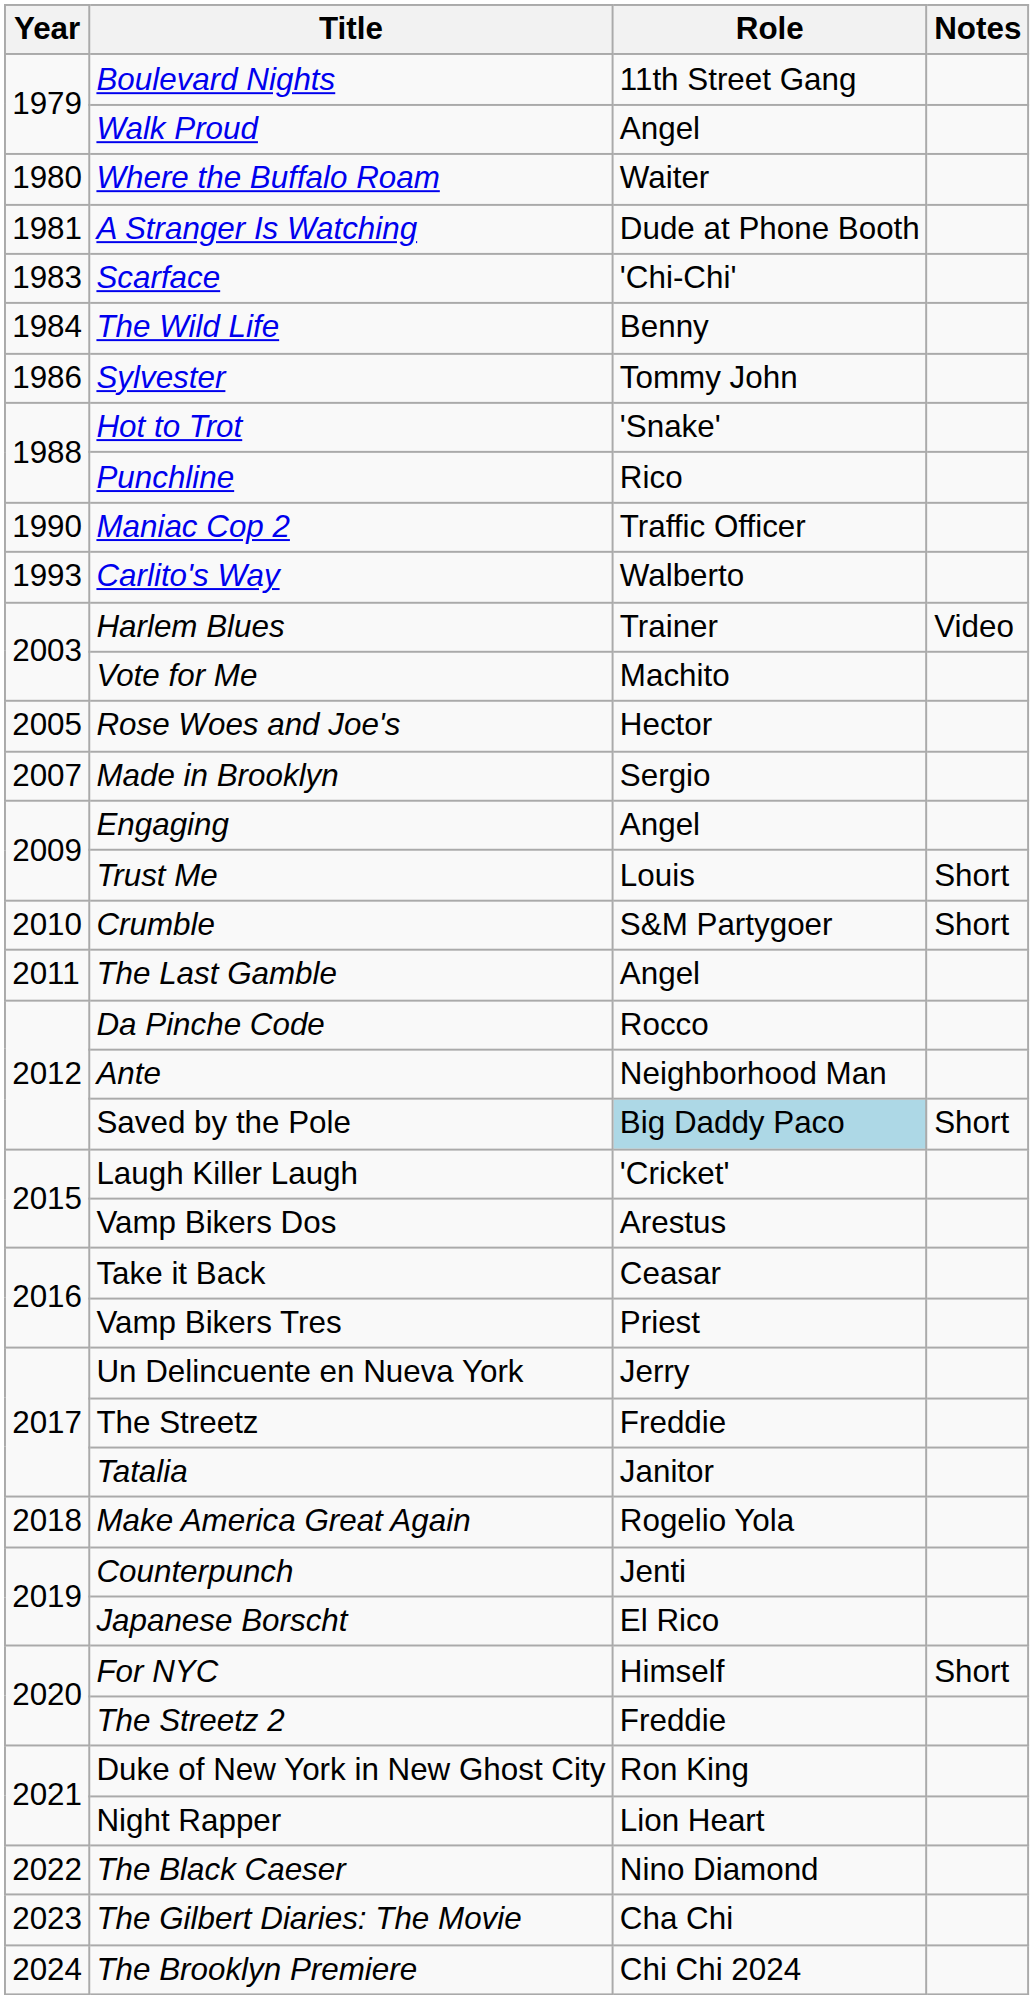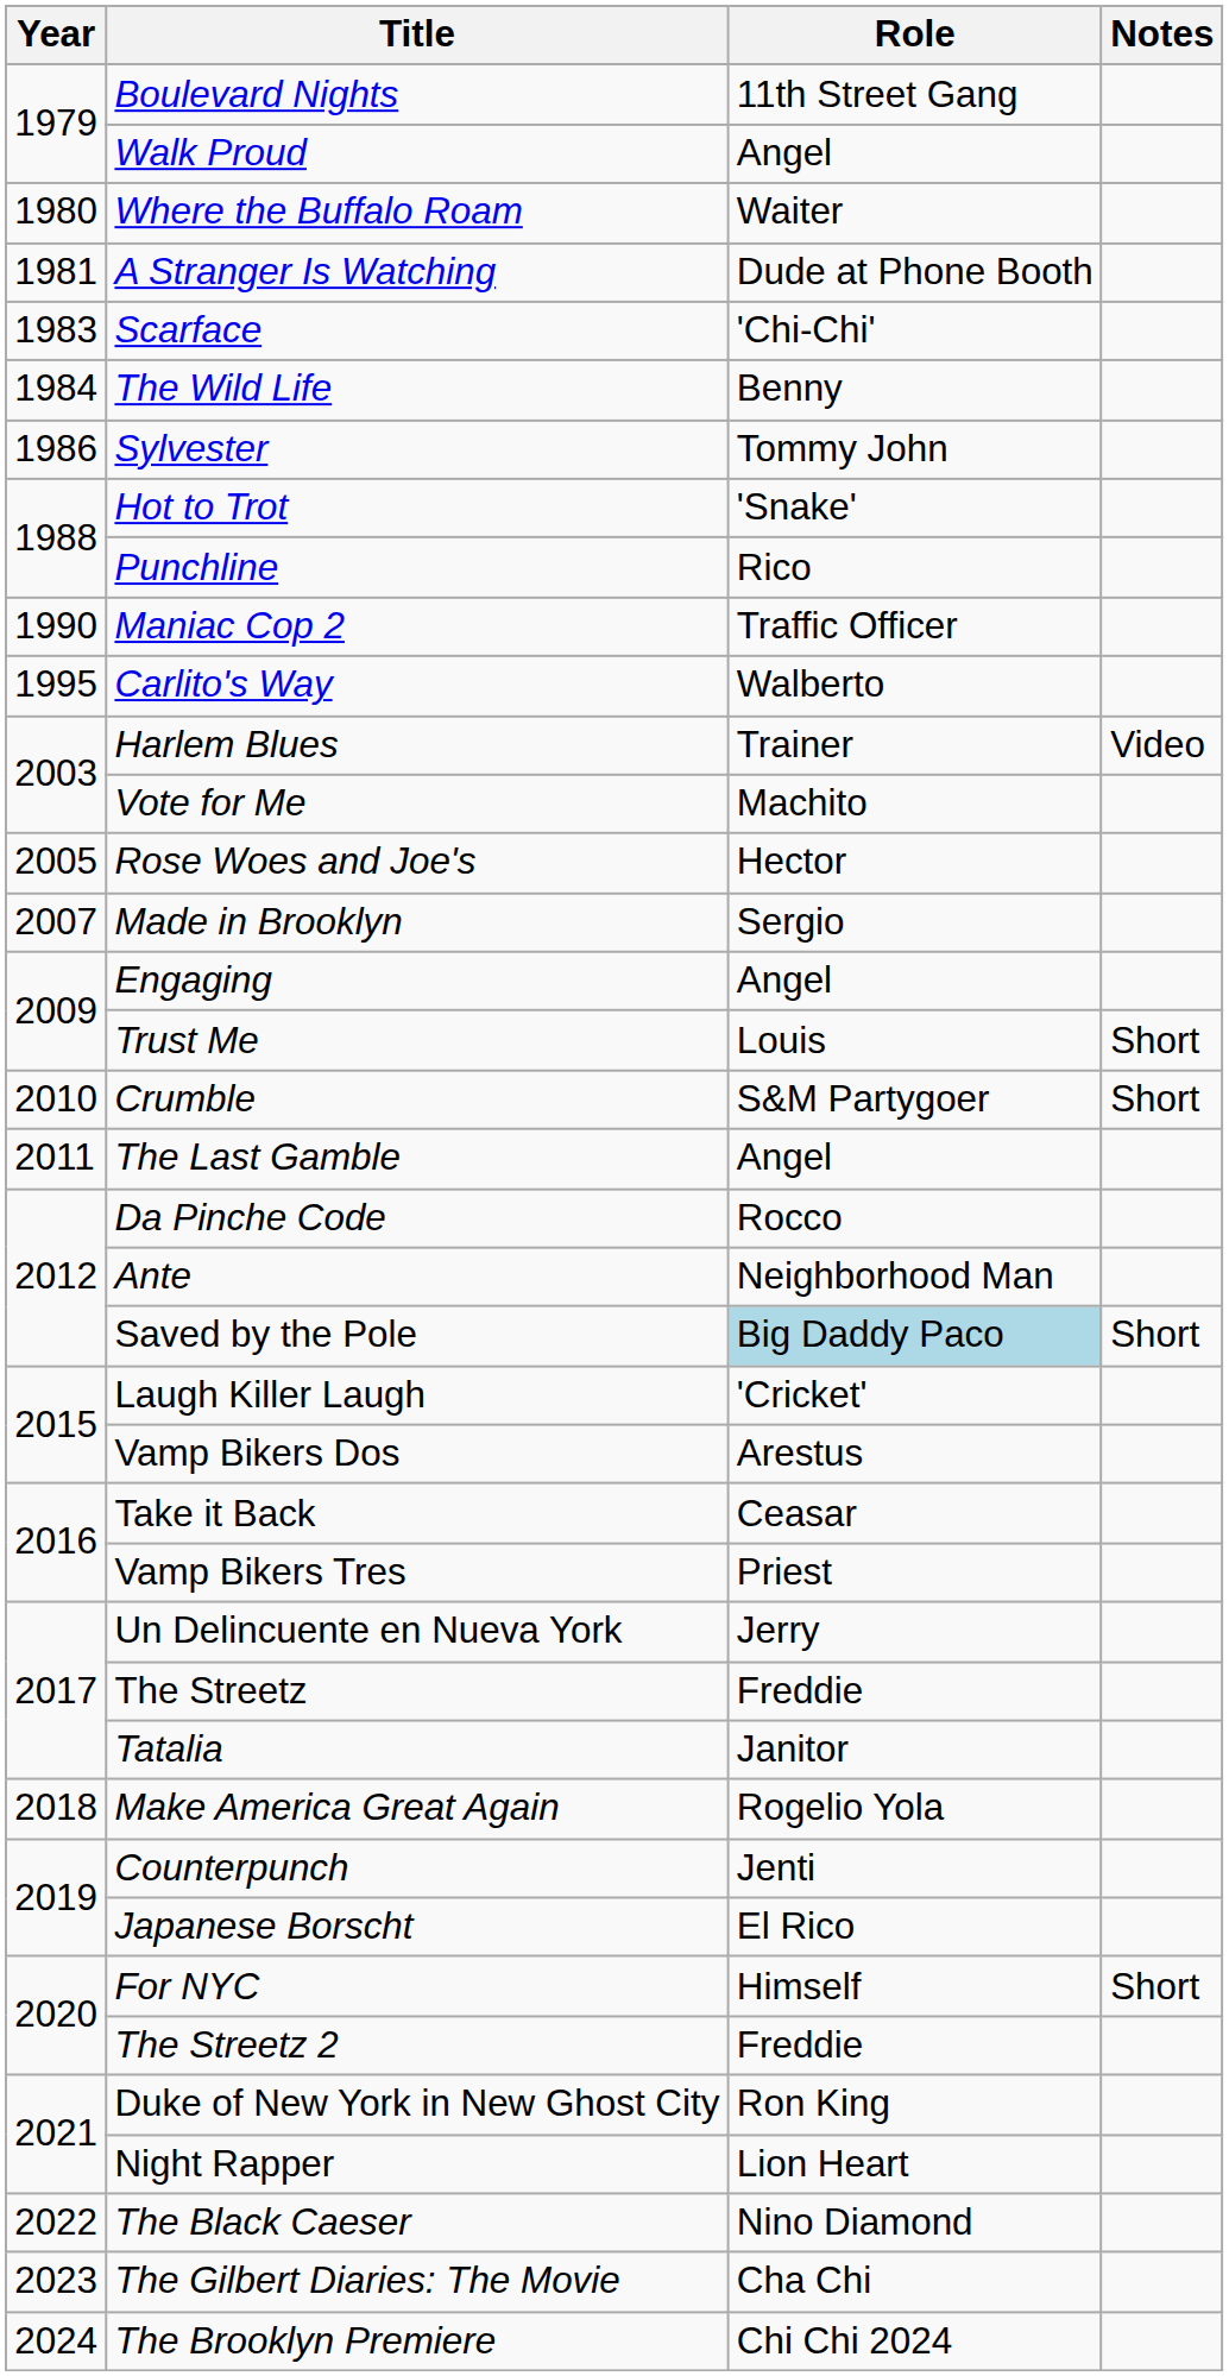 <table class="wikitable plainrowheaders sortable" style="margin-right: 0;">
 <tr>
 <th>Year</th>
 <th>Title</th>
 <th>Role</th>
 <th>Notes</th>
 </tr>
 <tr>
 <td rowspan=2>1979</td>
 <td><em><a href='#'>Boulevard Nights</a></em></td>
 <td>11th Street Gang</td>
 <td></td>
 </tr>
 <tr>
 <td><em><a href='#'>Walk Proud</a></em></td>
 <td>Angel</td>
 <td></td>
 </tr>
 <tr>
 <td>1980</td>
 <td><em><a href='#'>Where the Buffalo Roam</a></em></td>
 <td>Waiter</td>
 <td></td>
 </tr>
 <tr>
 <td>1981</td>
 <td><em><a href='#'>A Stranger Is Watching</a></em></td>
 <td>Dude at Phone Booth</td>
 <td></td>
 </tr>
 <tr>
 <td>1983</td>
 <td><em><a href='#'>Scarface</a></em></td>
 <td>'Chi-Chi'</td>
 <td></td>
 </tr>
 <tr>
 <td>1984</td>
 <td><em><a href='#'>The Wild Life</a></em></td>
 <td>Benny</td>
 <td></td>
 </tr>
 <tr>
 <td>1986</td>
 <td><em><a href='#'>Sylvester</a></em></td>
 <td>Tommy John</td>
 <td></td>
 </tr>
 <tr>
 <td rowspan=2>1988</td>
 <td><em><a href='#'>Hot to Trot</a></em></td>
 <td>'Snake'</td>
 <td></td>
 </tr>
 <tr>
 <td><em><a href='#'>Punchline</a></em></td>
 <td>Rico</td>
 <td></td>
 </tr>
 <tr>
 <td>1990</td>
 <td><em><a href='#'>Maniac Cop 2</a></em></td>
 <td>Traffic Officer</td>
 <td></td>
 </tr>
 <tr>
-<td>1993</td>
+<td>1995</td>
 <td><em><a href='#'>Carlito's Way</a></em></td>
 <td>Walberto</td>
 <td></td>
 </tr>
 <tr>
 <td rowspan=2>2003</td>
 <td><em>Harlem Blues</em></td>
 <td>Trainer</td>
 <td>Video</td>
 </tr>
 <tr>
 <td><em>Vote for Me</em></td>
 <td>Machito</td>
 <td></td>
 </tr>
 <tr>
 <td>2005</td>
 <td><em>Rose Woes and Joe's</em></td>
 <td>Hector</td>
 <td></td>
 </tr>
 <tr>
 <td>2007</td>
 <td><em>Made in Brooklyn</em></td>
 <td>Sergio</td>
 <td></td>
 </tr>
 <tr>
 <td rowspan=2>2009</td>
 <td><em>Engaging</em></td>
 <td>Angel</td>
 <td></td>
 </tr>
 <tr>
 <td><em>Trust Me</em></td>
 <td>Louis</td>
 <td>Short</td>
 </tr>
 <tr>
 <td>2010</td>
 <td><em>Crumble</em></td>
 <td>S&M Partygoer</td>
 <td>Short</td>
 </tr>
 <tr>
 <td>2011</td>
 <td><em>The Last Gamble</em></td>
 <td>Angel</td>
 <td></td>
 </tr>
 <tr>
 <td rowspan=3>2012</td>
 <td><em>Da Pinche Code</em></td>
 <td>Rocco</td>
 <td></td>
 </tr>
 <tr>
 <td><em>Ante<strong></td>
 <td>Neighborhood Man</td>
 <td></td>
 </tr>
 <tr>
 <td></em>Saved by the Pole<em></td>
 <td style="background: lightblue;">Big Daddy Paco</td>
 <td>Short</td>
 </tr>
 <tr>
 <td rowspan=2>2015</td>
 <td></em>Laugh Killer Laugh<em></td>
 <td>'Cricket'</td>
 <td></td>
 </tr>
 <tr>
 <td></em>Vamp Bikers Dos<em></td>
 <td>Arestus</td>
 <td></td>
 </tr>
 <tr>
 <td rowspan=2>2016</td>
 <td></em>Take it Back<em></td>
 <td>Ceasar</td>
 <td></td>
 </tr>
 <tr>
 <td></em>Vamp Bikers Tres<em></td>
 <td>Priest</td>
 <td></td>
 </tr>
 <tr>
 <td rowspan=3>2017</td>
 <td></em>Un Delincuente en Nueva York<em></td>
 <td>Jerry</td>
 <td></td>
 </tr>
 <tr>
 <td></em>The Streetz</strong></td>
 <td>Freddie</td>
 <td></td>
 </tr>
 <tr>
 <td><em>Tatalia</em></td>
 <td>Janitor</td>
 <td></td>
 </tr>
 <tr>
 <td>2018</td>
 <td><em>Make America Great Again</em></td>
 <td>Rogelio Yola</td>
 <td></td>
 </tr>
 <tr>
 <td rowspan=2>2019</td>
 <td><em>Counterpunch</em></td>
 <td>Jenti</td>
 <td></td>
 </tr>
 <tr>
 <td><em>Japanese Borscht</em></td>
 <td>El Rico</td>
 <td></td>
 </tr>
 <tr>
 <td rowspan=2>2020</td>
 <td><em>For NYC</em></td>
 <td>Himself</td>
 <td>Short</td>
 </tr>
 <tr>
 <td><em>The Streetz 2<strong></td>
 <td>Freddie</td>
 <td></td>
 </tr>
 <tr>
 <td rowspan=2>2021</td>
 <td></em>Duke of New York in New Ghost City<em></td>
 <td>Ron King</td>
 <td></td>
 </tr>
 <tr>
 <td></em>Night Rapper</strong></td>
 <td>Lion Heart</td>
 <td></td>
 </tr>
 <tr>
 <td>2022</td>
 <td><em>The Black Caeser</em></td>
 <td>Nino Diamond</td>
 <td></td>
 </tr>
 <tr>
 <td>2023</td>
 <td><em>The Gilbert Diaries: The Movie</em></td>
 <td>Cha Chi</td>
 <td></td>
 </tr>
 <tr>
 <td>2024</td>
 <td><em>The Brooklyn Premiere</em></td>
 <td>Chi Chi 2024</td>
 </tr>
 </table>
